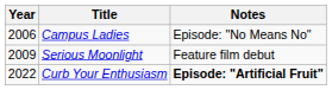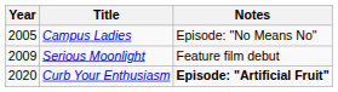 <table class="wikitable">
 <tr>
 <th>Year</th>
 <th>Title</th>
 <th>Notes</th>
 </tr>
 <tr>
-<td>2006</td>
+<td>2005</td>
 <td><em><a href='#'>Campus Ladies</a></em></td>
 <td>Episode: "No Means No"</td>
 </tr>
 <tr>
 <td>2009</td>
 <td><em><a href='#'>Serious Moonlight</a></em></td>
 <td>Feature film debut</td>
 </tr>
 <tr>
-<td>2022</td>
+<td>2020</td>
 <td><em><a href='#'>Curb Your Enthusiasm</a></em></td>
 <td><strong>Episode: "Artificial Fruit"</strong></td>
 </tr>
 </table>
